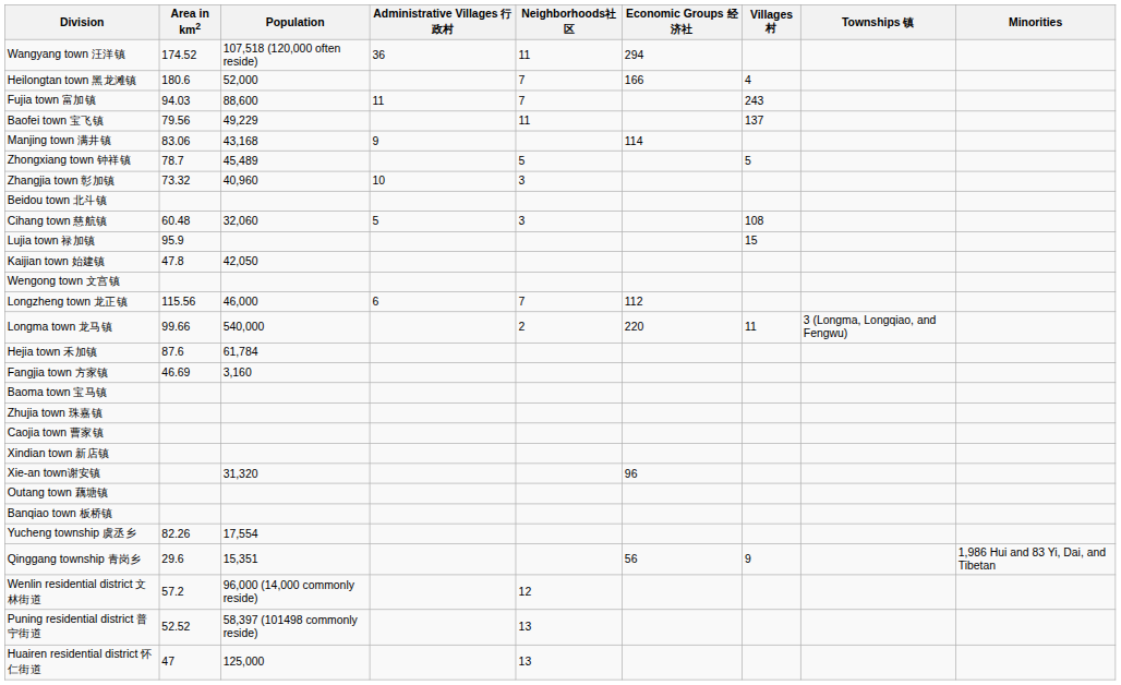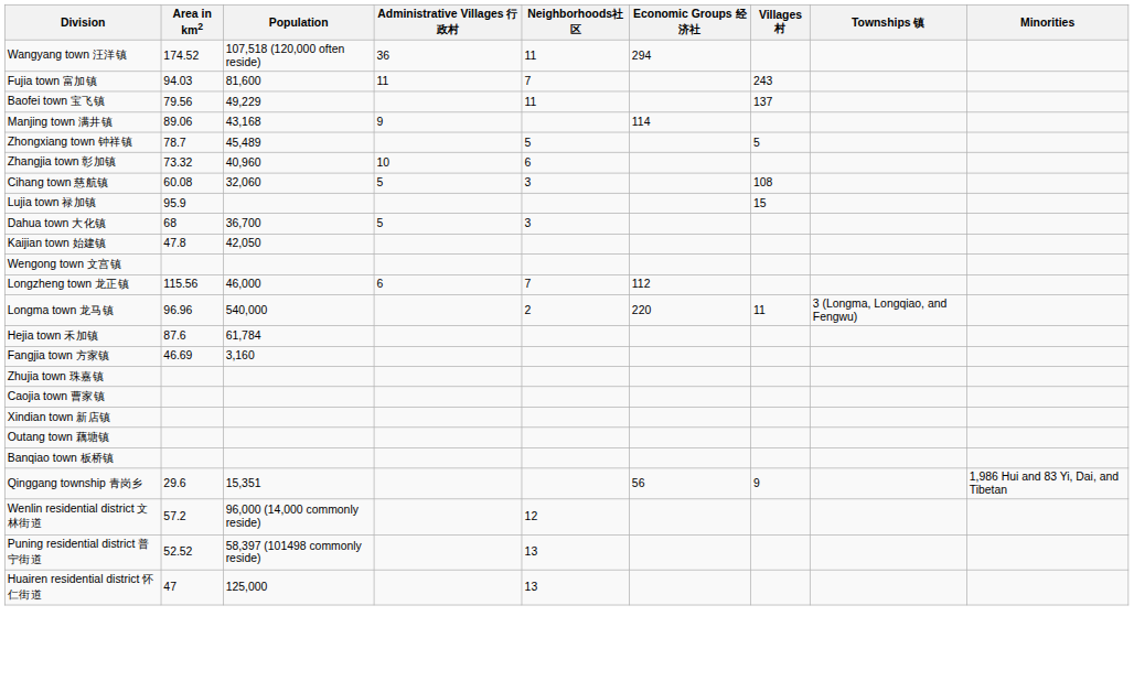 <table class="wikitable sortable mw-collapsible mw-collapsed">
 <tr>
 <th>Division</th>
 <th>Area in km<sup>2</sup></th>
 <th>Population</th>
 <th>Administrative Villages 行政村</th>
 <th>Neighborhoods社区</th>
 <th>Economic Groups 经济社</th>
 <th>Villages 村</th>
 <th>Townships 镇</th>
 <th>Minorities</th>
 </tr>
 <tr>
 <td>Wangyang town 汪洋镇</td>
 <td>174.52</td>
 <td>107,518 (120,000 often reside)</td>
 <td>36</td>
 <td>11</td>
 <td>294</td>
 <td></td>
 <td></td>
 <td></td>
 </tr>
 <tr>
-<td>Heilongtan town 黑龙滩镇</td>
-<td>180.6</td>
-<td>52,000</td>
-<td></td>
-<td>7</td>
-<td>166</td>
-<td>4</td>
-<td></td>
-<td></td>
-</tr>
-<tr>
 <td>Fujia town 富加镇</td>
 <td>94.03</td>
-<td>88,600</td>
+<td>81,600</td>
 <td>11</td>
 <td>7</td>
 <td></td>
 <td>243</td>
 <td></td>
 <td></td>
 </tr>
 <tr>
 <td>Baofei town 宝飞镇</td>
 <td>79.56</td>
 <td>49,229</td>
 <td></td>
 <td>11</td>
 <td></td>
 <td>137</td>
 <td></td>
 <td></td>
 </tr>
 <tr>
 <td>Manjing town 满井镇</td>
-<td>83.06</td>
+<td>89.06</td>
 <td>43,168</td>
 <td>9</td>
 <td></td>
 <td>114</td>
 <td></td>
 <td></td>
 <td></td>
 </tr>
 <tr>
 <td>Zhongxiang town 钟祥镇</td>
 <td>78.7</td>
 <td>45,489</td>
 <td></td>
 <td>5</td>
 <td></td>
 <td>5</td>
 <td></td>
 <td></td>
 </tr>
 <tr>
 <td>Zhangjia town 彰加镇</td>
 <td>73.32</td>
 <td>40,960</td>
 <td>10</td>
-<td>3</td>
-<td></td>
-<td></td>
-<td></td>
-<td></td>
-</tr>
-<tr>
-<td>Beidou town 北斗镇</td>
-<td></td>
-<td></td>
-<td></td>
-<td></td>
+<td>6</td>
 <td></td>
 <td></td>
 <td></td>
 <td></td>
 </tr>
 <tr>
 <td>Cihang town 慈航镇</td>
-<td>60.48</td>
+<td>60.08</td>
 <td>32,060</td>
 <td>5</td>
 <td>3</td>
 <td></td>
 <td>108</td>
 <td></td>
 <td></td>
 </tr>
 <tr>
 <td>Lujia town 禄加镇</td>
 <td>95.9</td>
 <td></td>
 <td></td>
 <td></td>
 <td></td>
 <td>15</td>
+<td></td>
+<td></td>
+</tr>
+<tr>
+<td>Dahua town 大化镇</td>
+<td>68</td>
+<td>36,700</td>
+<td>5</td>
+<td>3</td>
+<td></td>
+<td></td>
 <td></td>
 <td></td>
 </tr>
 <tr>
 <td>Kaijian town 始建镇</td>
 <td>47.8</td>
 <td>42,050</td>
 <td></td>
 <td></td>
 <td></td>
 <td></td>
 <td></td>
 <td></td>
 </tr>
 <tr>
 <td>Wengong town 文宫镇</td>
 <td></td>
 <td></td>
 <td></td>
 <td></td>
 <td></td>
 <td></td>
 <td></td>
 <td></td>
 </tr>
 <tr>
 <td>Longzheng town 龙正镇</td>
 <td>115.56</td>
 <td>46,000</td>
 <td>6</td>
 <td>7</td>
 <td>112</td>
 <td></td>
 <td></td>
 <td></td>
 </tr>
 <tr>
 <td>Longma town 龙马镇</td>
-<td>99.66</td>
+<td>96.96</td>
 <td>540,000</td>
 <td></td>
 <td>2</td>
 <td>220</td>
 <td>11</td>
 <td>3 (Longma, Longqiao, and Fengwu)</td>
 <td></td>
 </tr>
 <tr>
 <td>Hejia town 禾加镇</td>
 <td>87.6</td>
 <td>61,784</td>
 <td></td>
 <td></td>
 <td></td>
 <td></td>
 <td></td>
 <td></td>
 </tr>
 <tr>
 <td>Fangjia town 方家镇</td>
 <td>46.69</td>
 <td>3,160</td>
-<td></td>
-<td></td>
-<td></td>
-<td></td>
-<td></td>
-<td></td>
-</tr>
-<tr>
-<td>Baoma town 宝马镇</td>
-<td></td>
-<td></td>
 <td></td>
 <td></td>
 <td></td>
 <td></td>
 <td></td>
 <td></td>
 </tr>
 <tr>
 <td>Zhujia town 珠嘉镇</td>
 <td></td>
 <td></td>
 <td></td>
 <td></td>
 <td></td>
 <td></td>
 <td></td>
 <td></td>
 </tr>
 <tr>
 <td>Caojia town 曹家镇</td>
 <td></td>
 <td></td>
 <td></td>
 <td></td>
 <td></td>
 <td></td>
 <td></td>
 <td></td>
 </tr>
 <tr>
 <td>Xindian town 新店镇</td>
 <td></td>
 <td></td>
 <td></td>
 <td></td>
 <td></td>
 <td></td>
 <td></td>
 <td></td>
 </tr>
 <tr>
-<td>Xie-an town谢安镇</td>
-<td></td>
-<td>31,320</td>
-<td></td>
-<td></td>
-<td>96</td>
-<td></td>
-<td></td>
-<td></td>
-</tr>
-<tr>
 <td>Outang town 藕塘镇</td>
 <td></td>
 <td></td>
 <td></td>
 <td></td>
 <td></td>
 <td></td>
 <td></td>
 <td></td>
 </tr>
 <tr>
 <td>Banqiao town 板桥镇</td>
 <td></td>
 <td></td>
-<td></td>
-<td></td>
-<td></td>
-<td></td>
-<td></td>
-<td></td>
-</tr>
-<tr>
-<td>Yucheng township 虞丞乡</td>
-<td>82.26</td>
-<td>17,554</td>
 <td></td>
 <td></td>
 <td></td>
 <td></td>
 <td></td>
 <td></td>
 </tr>
 <tr>
 <td>Qinggang township 青岗乡</td>
 <td>29.6</td>
 <td>15,351</td>
 <td></td>
 <td></td>
 <td>56</td>
 <td>9</td>
 <td></td>
 <td>1,986 Hui and 83 Yi, Dai, and Tibetan</td>
 </tr>
 <tr>
 <td>Wenlin residential district 文林街道</td>
 <td>57.2</td>
 <td>96,000 (14,000 commonly reside)</td>
 <td></td>
 <td>12</td>
 <td></td>
 <td></td>
 <td></td>
 <td></td>
 </tr>
 <tr>
 <td>Puning residential district 普宁街道</td>
 <td>52.52</td>
 <td>58,397 (101498 commonly reside)</td>
 <td></td>
 <td>13</td>
 <td></td>
 <td></td>
 <td></td>
 <td></td>
 </tr>
 <tr>
 <td>Huairen residential district 怀仁街道</td>
 <td>47</td>
 <td>125,000</td>
 <td></td>
 <td>13</td>
 <td></td>
 <td></td>
 <td></td>
 <td></td>
 </tr>
 </table>
